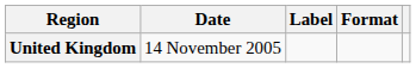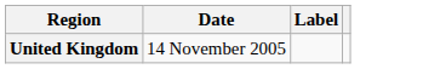 <table class="wikitable plainrowheaders">
 <tr>
 <th scope="col">Region</th>
 <th scope="col">Date</th>
 <th scope="col">Label</th>
-<th scope="col">Format</th>
 <th scope="col"></th>
 </tr>
 <tr>
 <th scope="row">United Kingdom</th>
 <td>14 November 2005</td>
 <td></td>
-<td></td>
 <td style="text-align:center;"></td>
 </tr>
 </table>
